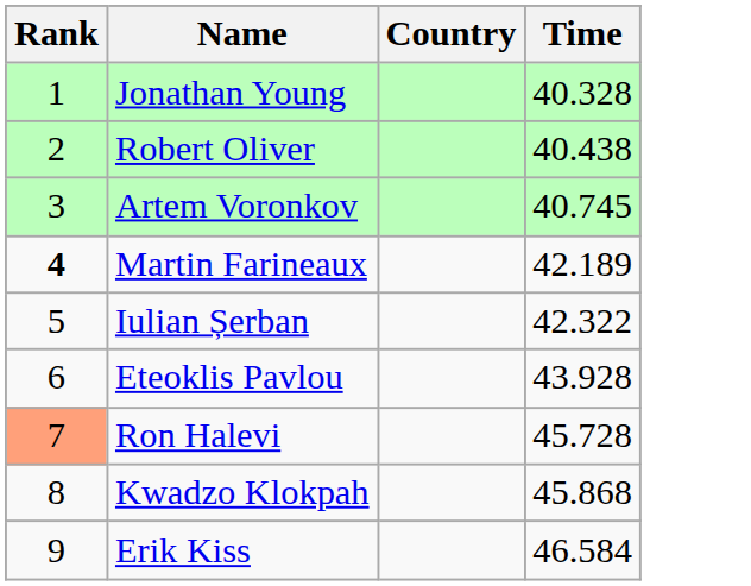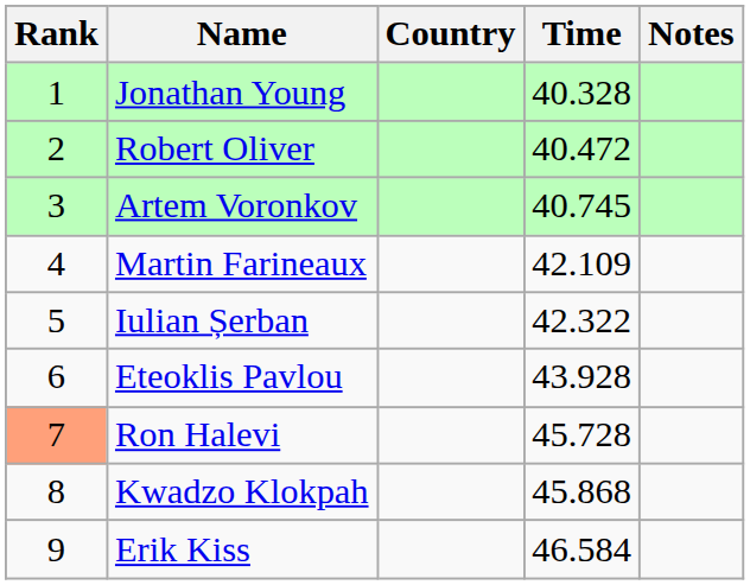 <table class="wikitable" style="text-align:center">
 <tr>
 <th>Rank</th>
 <th>Name</th>
 <th>Country</th>
 <th>Time</th>
+<th>Notes</th>
 </tr>
 <tr bgcolor=bbffbb>
 <td>1</td>
 <td align="left"><a href='#'>Jonathan Young</a></td>
 <td align="left"></td>
 <td>40.328</td>
+<td></td>
 </tr>
 <tr bgcolor=bbffbb>
 <td>2</td>
 <td align="left"><a href='#'>Robert Oliver</a></td>
 <td align="left"></td>
-<td>40.438</td>
+<td>40.472</td>
+<td></td>
 </tr>
 <tr bgcolor=bbffbb>
 <td>3</td>
 <td align="left"><a href='#'>Artem Voronkov</a></td>
 <td align="left"></td>
 <td>40.745</td>
+<td></td>
 </tr>
 <tr>
-<td><strong>4</strong></td>
+<td>4</td>
 <td align="left"><a href='#'>Martin Farineaux</a></td>
 <td align="left"></td>
-<td>42.189</td>
+<td>42.109</td>
+<td></td>
 </tr>
 <tr>
 <td>5</td>
 <td align="left"><a href='#'>Iulian Șerban</a></td>
 <td align="left"></td>
 <td>42.322</td>
+<td></td>
 </tr>
 <tr>
 <td>6</td>
 <td align="left"><a href='#'>Eteoklis Pavlou</a></td>
 <td align="left"></td>
 <td>43.928</td>
+<td></td>
 </tr>
 <tr>
 <td style="background: lightsalmon;">7</td>
 <td align="left"><a href='#'>Ron Halevi</a></td>
 <td align="left"></td>
 <td>45.728</td>
+<td></td>
 </tr>
 <tr>
 <td>8</td>
 <td align="left"><a href='#'>Kwadzo Klokpah</a></td>
 <td align="left"></td>
 <td>45.868</td>
+<td></td>
 </tr>
 <tr>
 <td>9</td>
 <td align="left"><a href='#'>Erik Kiss</a></td>
 <td align="left"></td>
 <td>46.584</td>
+<td></td>
 </tr>
 </table>
